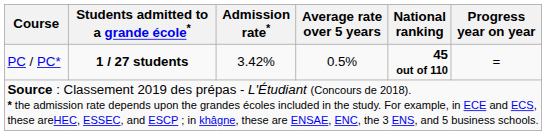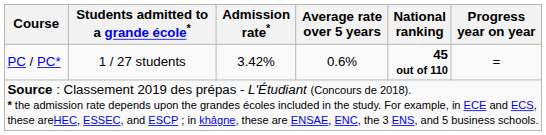 <table class="wikitable centre" style="text-align:right">
 <tr>
 <th>Course</th>
 <th>Students admitted to <br>a <a href='#'>grande école</a><sup>*</sup></th>
 <th>Admission<br>rate<sup>*</sup></th>
 <th>Average rate<br>over 5 years</th>
 <th>National<br>ranking</th>
 <th>Progress<br>year on year</th>
 </tr>
 <tr>
 <td align=left><a href='#'>PC</a> / <a href='#'>PC*</a></td>
-<td align="center"><strong>1 / 27 students</strong></td>
+<td align="center">1 / 27 students</td>
 <td align="center">3.42%</td>
-<td align="center">0.5%</td>
+<td align="center">0.6%</td>
 <td align="right"><strong>45<br><small>out of 110</small></strong></td>
 <td align="center">=</td>
 </tr>
 <tr>
 <td align="left" colspan="6"><strong>Source</strong> :  Classement 2019 des prépas - <em>L'Étudiant</em> <small>(Concours de 2018).<br><strong>*</strong> the admission rate depends upon the grandes écoles included in the study. For example, in <a href='#'>ECE</a> and <a href='#'>ECS</a>,<br> these are<a href='#'>HEC</a>, <a href='#'>ESSEC</a>, and <a href='#'>ESCP</a> ; in <a href='#'>khâgne</a>, these are <a href='#'>ENSAE</a>, <a href='#'>ENC</a>, the 3 <a href='#'>ENS</a>, and 5 business schools.</small></td>
 </tr>
 </table>
